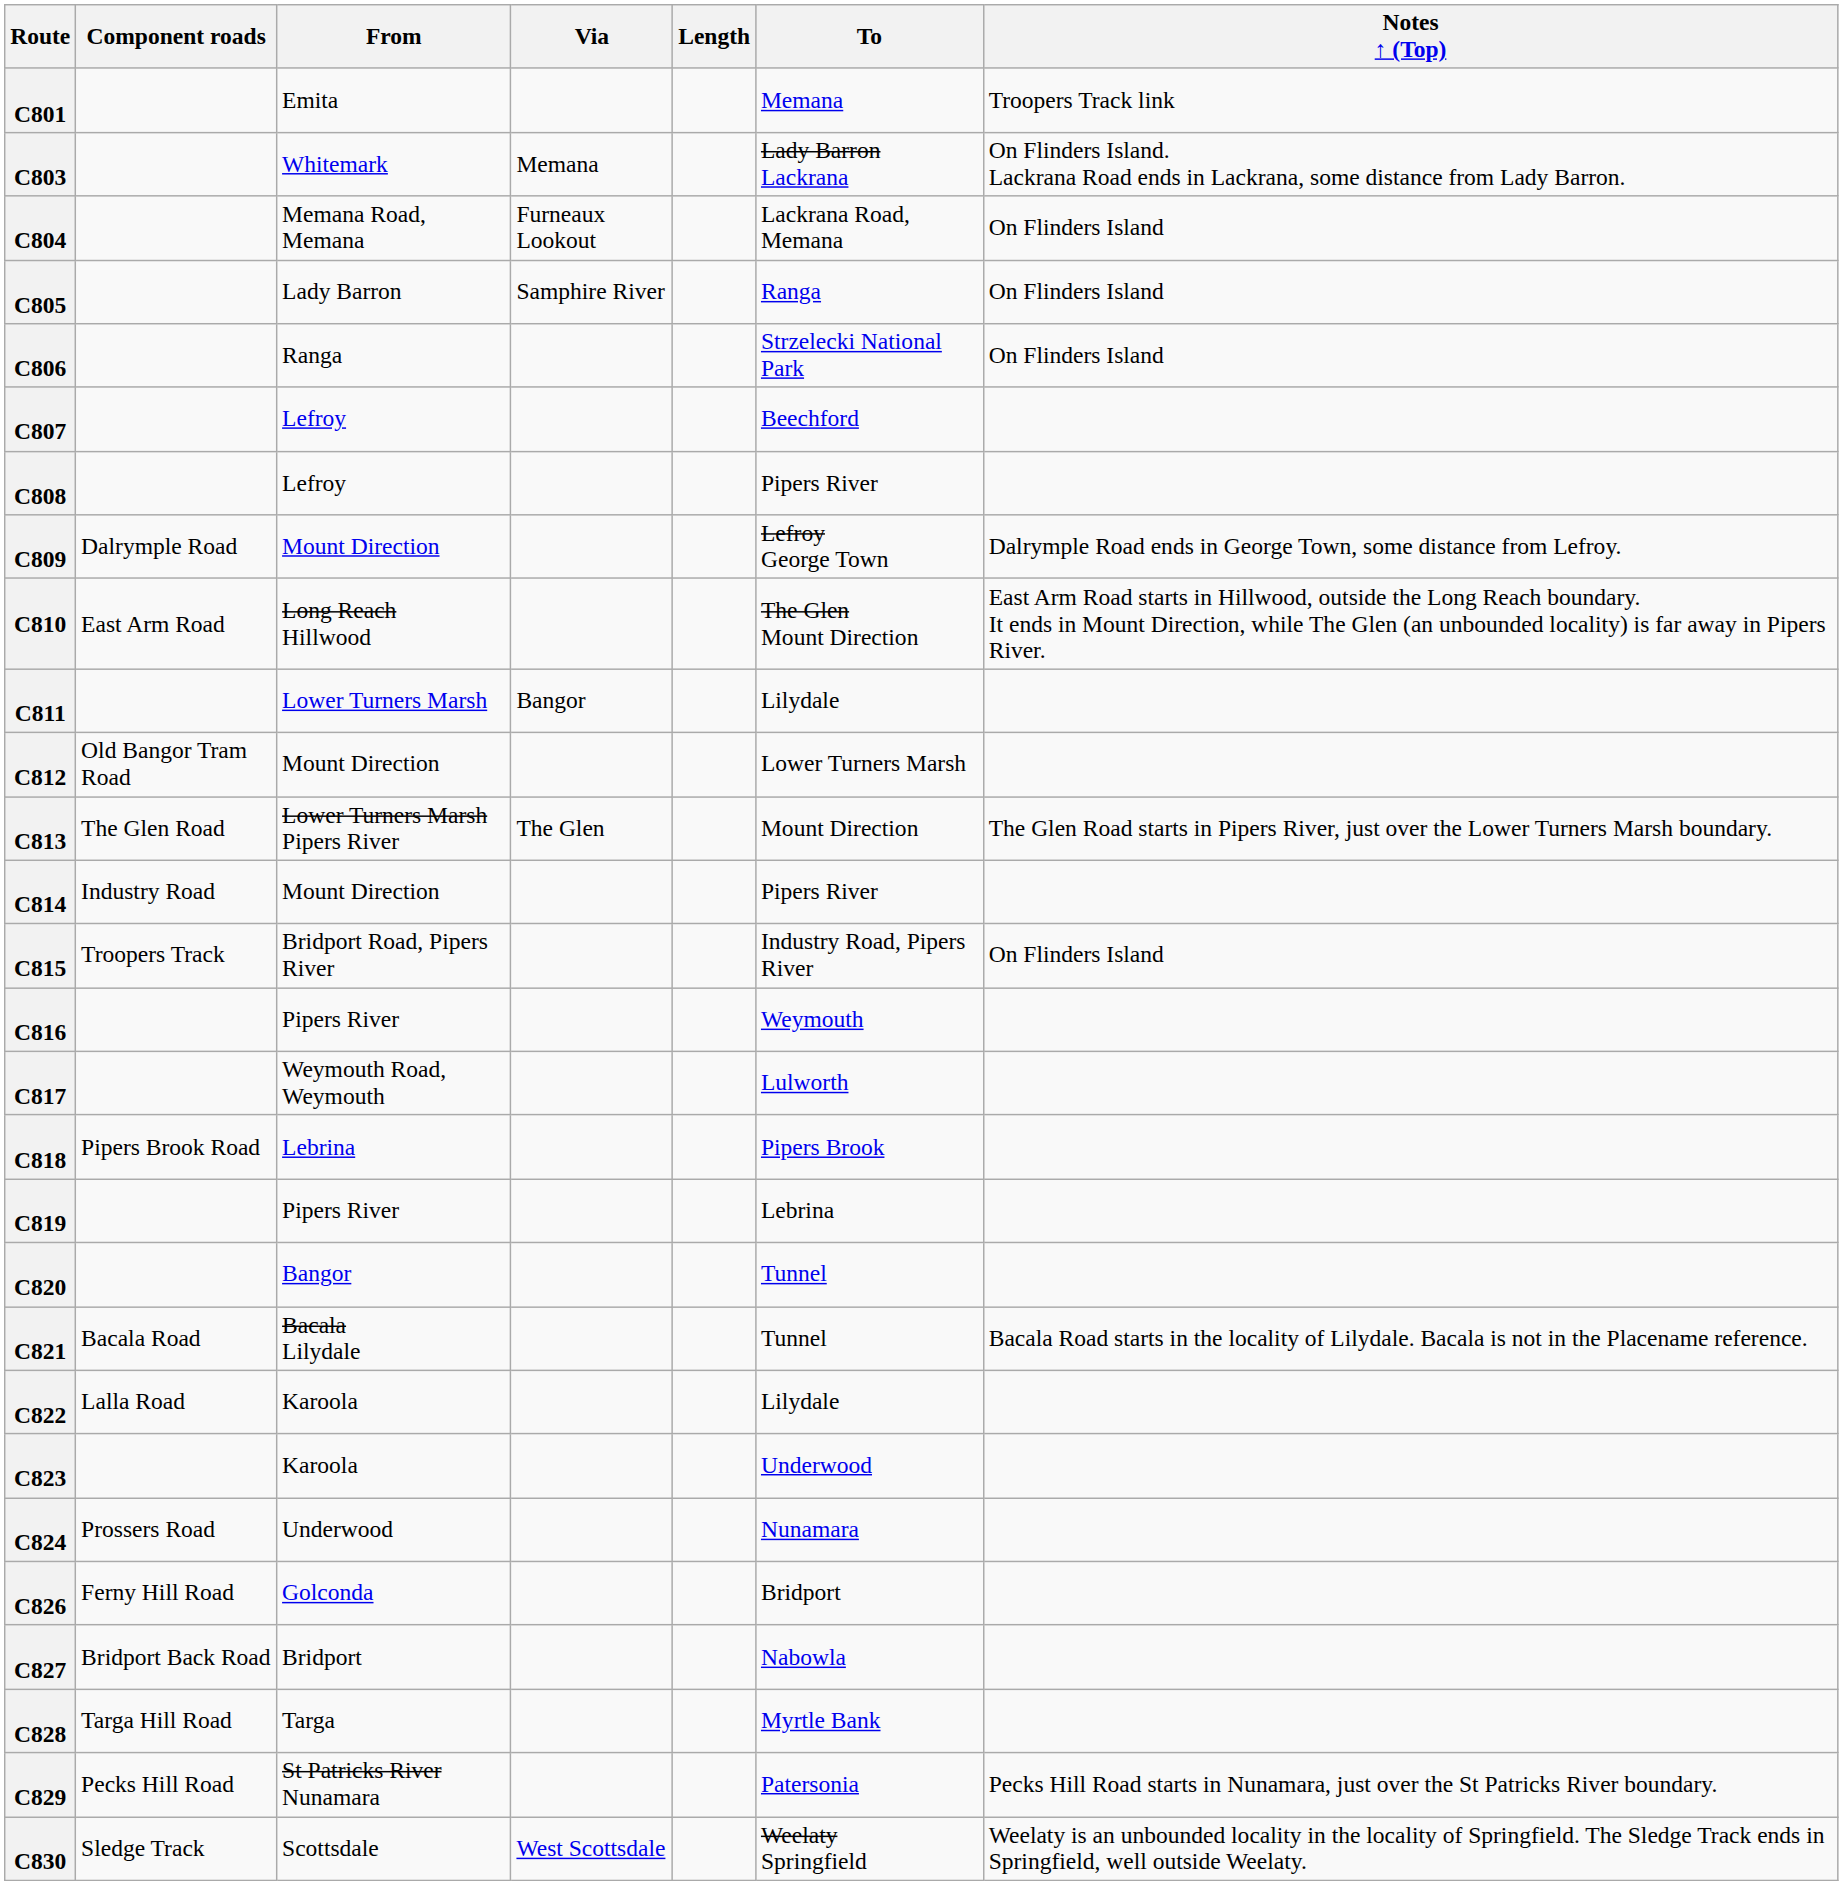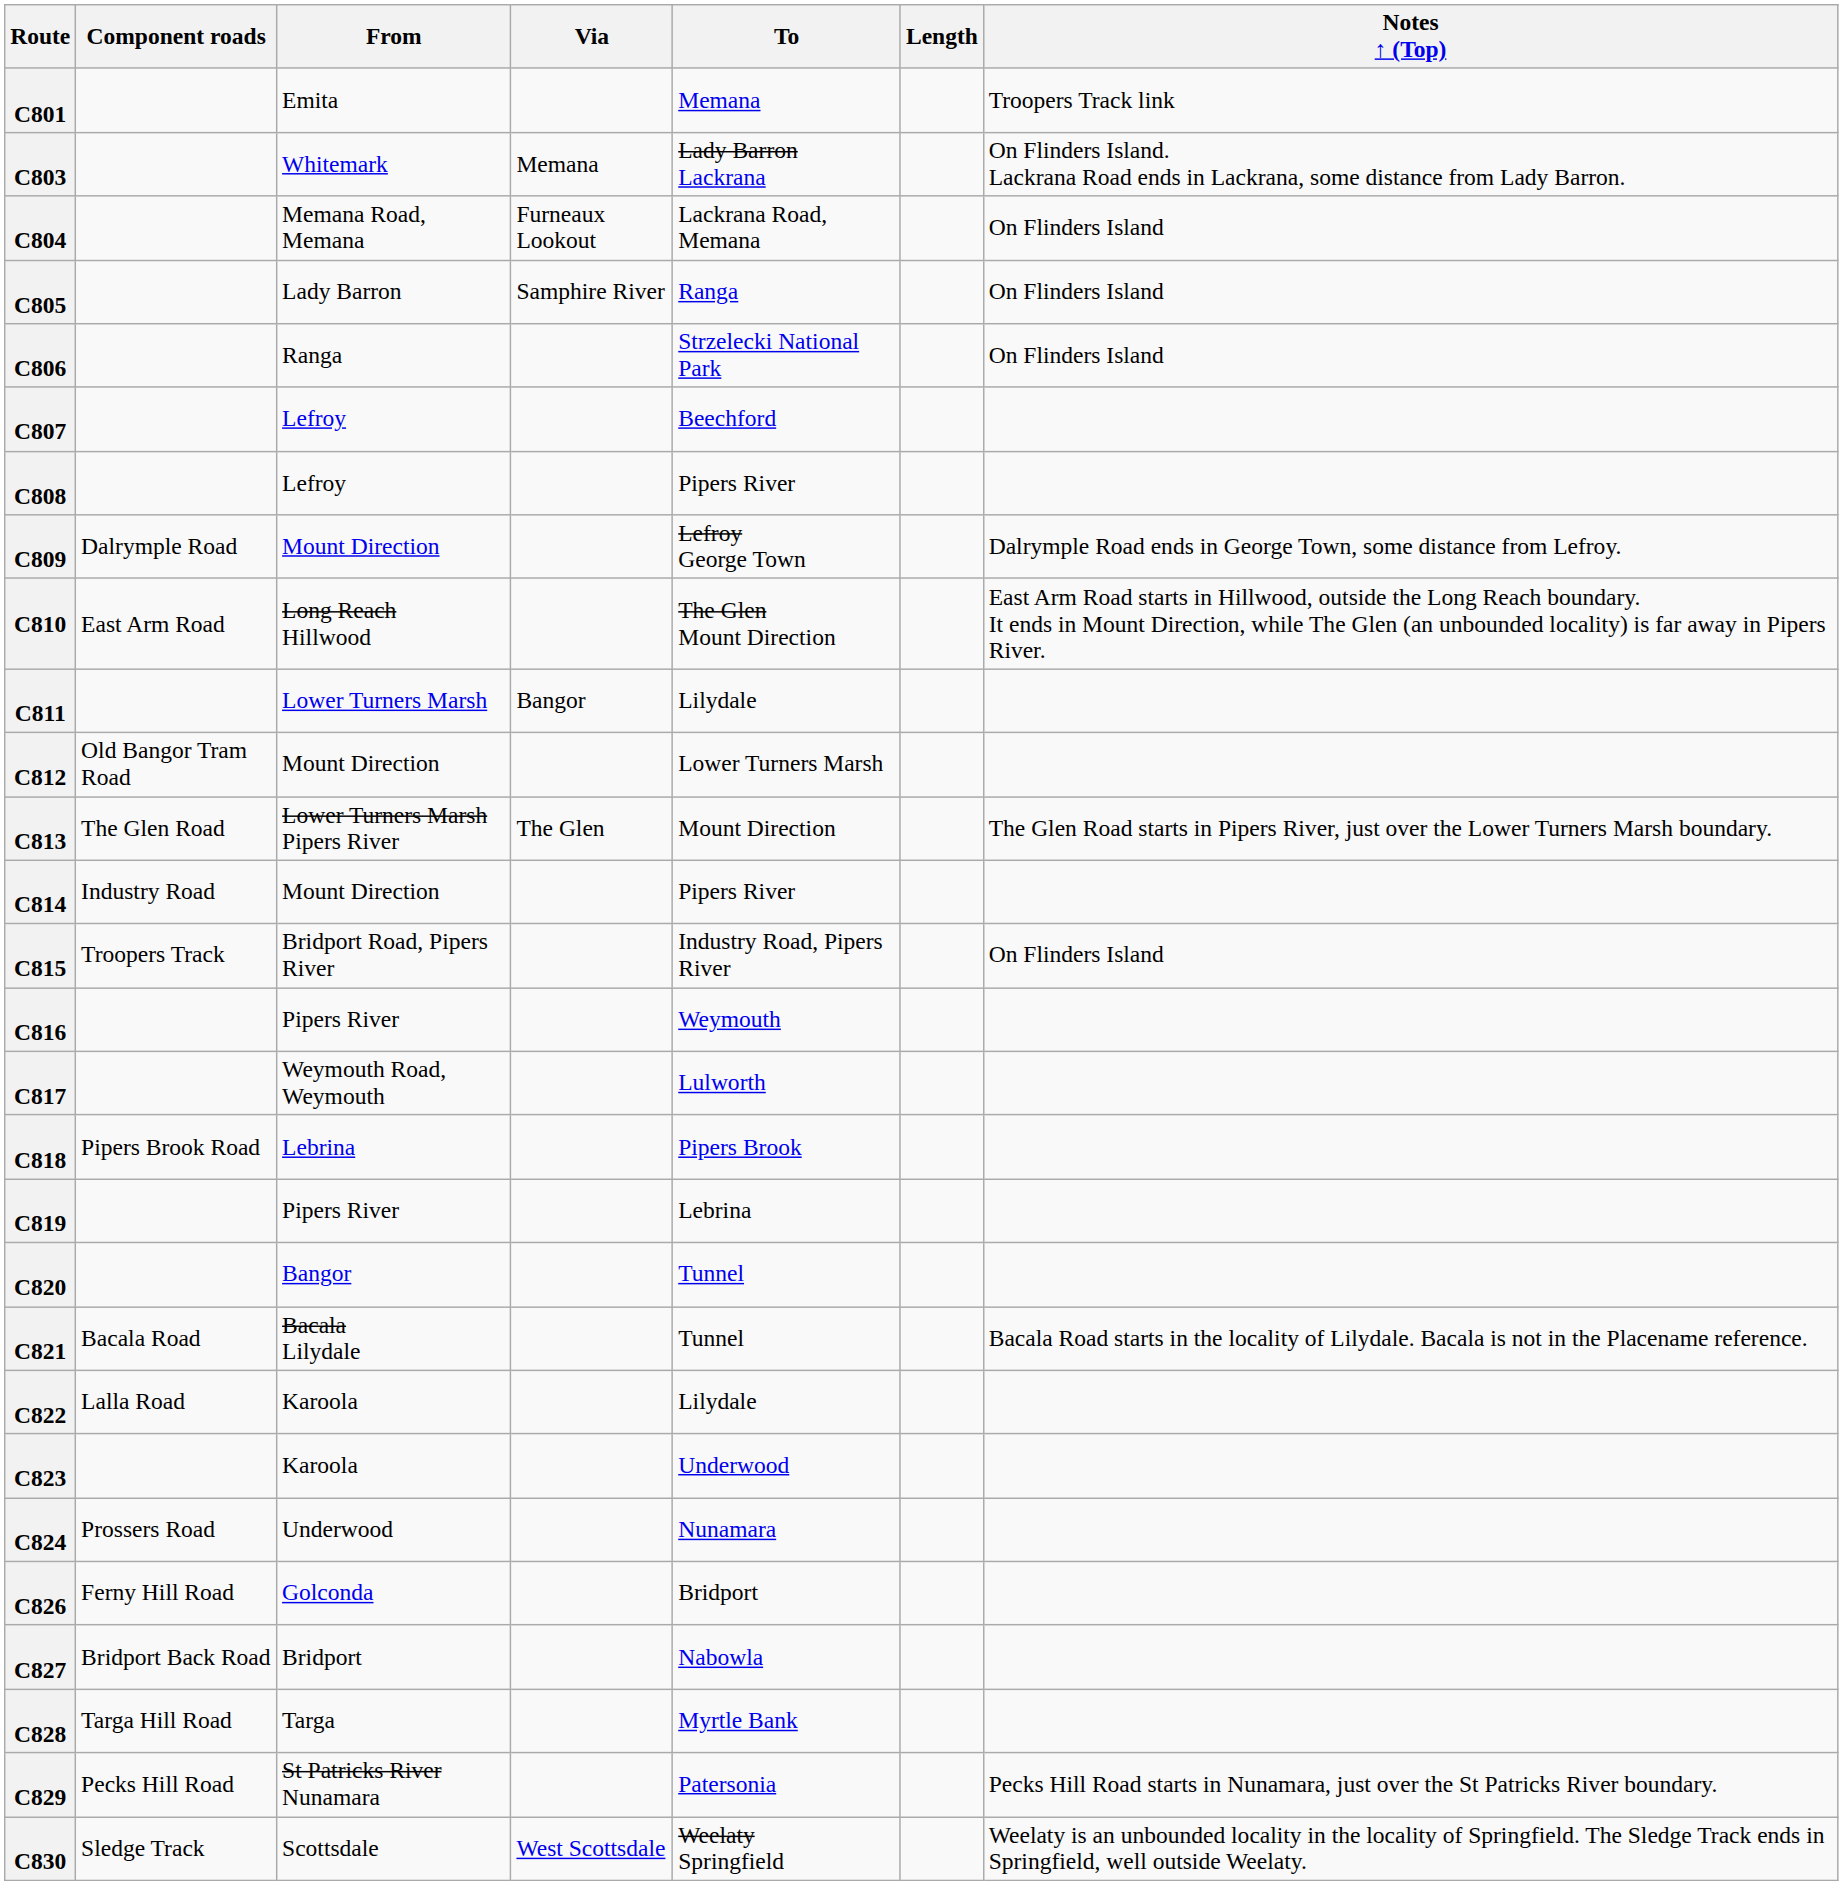 <table class="wikitable">
 <tr>
 <th scope="col">Route</th>
 <th scope="col">Component roads</th>
 <th scope="col">From</th>
 <th scope="col">Via</th>
+<th scope="col">To</th>
 <th scope="col">Length</th>
-<th scope="col">To</th>
 <th scope="col">Notes<br><a href='#'>↑ (Top)</a></th>
 </tr>
 <tr>
 <th style="vertical-align:top; white-space:nowrap;"><br>C801</th>
 <td></td>
 <td>Emita</td>
 <td></td>
+<td><a href='#'>Memana</a></td>
 <td></td>
-<td><a href='#'>Memana</a></td>
 <td>Troopers Track link</td>
 </tr>
 <tr>
 <th style="vertical-align:top; white-space:nowrap;"><br>C803</th>
 <td></td>
 <td><a href='#'>Whitemark</a></td>
 <td>Memana</td>
+<td><s>Lady Barron</s> <br> <a href='#'>Lackrana</a></td>
 <td></td>
-<td><s>Lady Barron</s> <br> <a href='#'>Lackrana</a></td>
 <td>On Flinders Island. <br> Lackrana Road ends in Lackrana, some distance from Lady Barron.</td>
 </tr>
 <tr>
 <th style="vertical-align:top; white-space:nowrap;"><br>C804</th>
 <td></td>
 <td>Memana Road, Memana</td>
 <td>Furneaux Lookout</td>
+<td>Lackrana Road, Memana</td>
 <td></td>
-<td>Lackrana Road, Memana</td>
 <td>On Flinders Island</td>
 </tr>
 <tr>
 <th style="vertical-align:top; white-space:nowrap;"><br>C805</th>
 <td></td>
 <td>Lady Barron</td>
 <td>Samphire River</td>
+<td><a href='#'>Ranga</a></td>
 <td></td>
-<td><a href='#'>Ranga</a></td>
 <td>On Flinders Island</td>
 </tr>
 <tr>
 <th style="vertical-align:top; white-space:nowrap;"><br>C806</th>
 <td></td>
 <td>Ranga</td>
 <td></td>
+<td><a href='#'>Strzelecki National Park</a></td>
 <td></td>
-<td><a href='#'>Strzelecki National Park</a></td>
 <td>On Flinders Island</td>
 </tr>
 <tr>
 <th style="vertical-align:top; white-space:nowrap;"><br>C807</th>
 <td></td>
 <td><a href='#'>Lefroy</a></td>
 <td></td>
+<td><a href='#'>Beechford</a></td>
 <td></td>
-<td><a href='#'>Beechford</a></td>
 <td></td>
 </tr>
 <tr>
 <th style="vertical-align:top; white-space:nowrap;"><br>C808</th>
 <td></td>
 <td>Lefroy</td>
 <td></td>
+<td>Pipers River</td>
 <td></td>
-<td>Pipers River</td>
 <td></td>
 </tr>
 <tr>
 <th style="vertical-align:top; white-space:nowrap;"><br>C809</th>
 <td>Dalrymple Road</td>
 <td><a href='#'>Mount Direction</a></td>
 <td></td>
+<td><s>Lefroy</s> <br> George Town</td>
 <td></td>
-<td><s>Lefroy</s> <br> George Town</td>
 <td>Dalrymple Road ends in George Town, some distance from Lefroy.</td>
 </tr>
 <tr>
 <th style="vertical-align:top; white-space:nowrap;"><br>C810</th>
 <td>East Arm Road</td>
 <td><s>Long Reach</s> <br> Hillwood</td>
 <td></td>
+<td><s>The Glen</s> <br> Mount Direction</td>
 <td></td>
-<td><s>The Glen</s> <br> Mount Direction</td>
 <td>East Arm Road starts in Hillwood, outside the Long Reach boundary. <br> It ends in Mount Direction, while The Glen (an unbounded locality) is far away in Pipers River.</td>
 </tr>
 <tr>
 <th style="vertical-align:top; white-space:nowrap;"><br>C811</th>
 <td></td>
 <td><a href='#'>Lower Turners Marsh</a></td>
 <td>Bangor</td>
+<td>Lilydale</td>
 <td></td>
-<td>Lilydale</td>
 <td></td>
 </tr>
 <tr>
 <th style="vertical-align:top; white-space:nowrap;"><br>C812</th>
 <td>Old Bangor Tram Road</td>
 <td>Mount Direction</td>
 <td></td>
+<td>Lower Turners Marsh</td>
 <td></td>
-<td>Lower Turners Marsh</td>
 <td></td>
 </tr>
 <tr>
 <th style="vertical-align:top; white-space:nowrap;"><br>C813</th>
 <td>The Glen Road</td>
 <td><s>Lower Turners Marsh</s> <br> Pipers River</td>
 <td>The Glen</td>
+<td>Mount Direction</td>
 <td></td>
-<td>Mount Direction</td>
 <td>The Glen Road starts in Pipers River, just over the Lower Turners Marsh boundary.</td>
 </tr>
 <tr>
 <th style="vertical-align:top; white-space:nowrap;"><br>C814</th>
 <td>Industry Road</td>
 <td>Mount Direction</td>
 <td></td>
+<td>Pipers River</td>
 <td></td>
-<td>Pipers River</td>
 <td></td>
 </tr>
 <tr>
 <th style="vertical-align:top; white-space:nowrap;"><br>C815</th>
 <td>Troopers Track</td>
 <td>Bridport Road, Pipers River</td>
 <td></td>
+<td>Industry Road, Pipers River</td>
 <td></td>
-<td>Industry Road, Pipers River</td>
 <td>On Flinders Island</td>
 </tr>
 <tr>
 <th style="vertical-align:top; white-space:nowrap;"><br>C816</th>
 <td></td>
 <td>Pipers River</td>
 <td></td>
+<td><a href='#'>Weymouth</a></td>
 <td></td>
-<td><a href='#'>Weymouth</a></td>
 <td></td>
 </tr>
 <tr>
 <th style="vertical-align:top; white-space:nowrap;"><br>C817</th>
 <td></td>
 <td>Weymouth Road, Weymouth</td>
 <td></td>
+<td><a href='#'>Lulworth</a></td>
 <td></td>
-<td><a href='#'>Lulworth</a></td>
 <td></td>
 </tr>
 <tr>
 <th style="vertical-align:top; white-space:nowrap;"><br>C818</th>
 <td>Pipers Brook Road</td>
 <td><a href='#'>Lebrina</a></td>
 <td></td>
+<td><a href='#'>Pipers Brook</a></td>
 <td></td>
-<td><a href='#'>Pipers Brook</a></td>
 <td></td>
 </tr>
 <tr>
 <th style="vertical-align:top; white-space:nowrap;"><br>C819</th>
 <td></td>
 <td>Pipers River</td>
 <td></td>
+<td>Lebrina</td>
 <td></td>
-<td>Lebrina</td>
 <td></td>
 </tr>
 <tr>
 <th style="vertical-align:top; white-space:nowrap;"><br>C820</th>
 <td></td>
 <td><a href='#'>Bangor</a></td>
 <td></td>
+<td><a href='#'>Tunnel</a></td>
 <td></td>
-<td><a href='#'>Tunnel</a></td>
 <td></td>
 </tr>
 <tr>
 <th style="vertical-align:top; white-space:nowrap;"><br>C821</th>
 <td>Bacala Road</td>
 <td><s>Bacala</s> <br> Lilydale</td>
 <td></td>
+<td>Tunnel</td>
 <td></td>
-<td>Tunnel</td>
 <td>Bacala Road starts in the locality of Lilydale. Bacala is not in the Placename reference.</td>
 </tr>
 <tr>
 <th style="vertical-align:top; white-space:nowrap;"><br>C822</th>
 <td>Lalla Road</td>
 <td>Karoola</td>
 <td></td>
+<td>Lilydale</td>
 <td></td>
-<td>Lilydale</td>
 <td></td>
 </tr>
 <tr>
 <th style="vertical-align:top; white-space:nowrap;"><br>C823</th>
 <td></td>
 <td>Karoola</td>
 <td></td>
+<td><a href='#'>Underwood</a></td>
 <td></td>
-<td><a href='#'>Underwood</a></td>
 <td></td>
 </tr>
 <tr>
 <th style="vertical-align:top; white-space:nowrap;"><br>C824</th>
 <td>Prossers Road</td>
 <td>Underwood</td>
 <td></td>
+<td><a href='#'>Nunamara</a></td>
 <td></td>
-<td><a href='#'>Nunamara</a></td>
 <td></td>
 </tr>
 <tr>
 <th style="vertical-align:top; white-space:nowrap;"><br>C826</th>
 <td>Ferny Hill Road</td>
 <td><a href='#'>Golconda</a></td>
 <td></td>
+<td>Bridport</td>
 <td></td>
-<td>Bridport</td>
 <td></td>
 </tr>
 <tr>
 <th style="vertical-align:top; white-space:nowrap;"><br>C827</th>
 <td>Bridport Back Road</td>
 <td>Bridport</td>
 <td></td>
+<td><a href='#'>Nabowla</a></td>
 <td></td>
-<td><a href='#'>Nabowla</a></td>
 <td></td>
 </tr>
 <tr>
 <th style="vertical-align:top; white-space:nowrap;"><br>C828</th>
 <td>Targa Hill Road</td>
 <td>Targa</td>
 <td></td>
+<td><a href='#'>Myrtle Bank</a></td>
 <td></td>
-<td><a href='#'>Myrtle Bank</a></td>
 <td></td>
 </tr>
 <tr>
 <th style="vertical-align:top; white-space:nowrap;"><br>C829</th>
 <td>Pecks Hill Road</td>
 <td><s>St Patricks River</s> <br> Nunamara</td>
 <td></td>
+<td><a href='#'>Patersonia</a></td>
 <td></td>
-<td><a href='#'>Patersonia</a></td>
 <td>Pecks Hill Road starts in Nunamara, just over the St Patricks River boundary.</td>
 </tr>
 <tr>
 <th style="vertical-align:top; white-space:nowrap;"><br>C830</th>
 <td>Sledge Track</td>
 <td>Scottsdale</td>
 <td><a href='#'>West Scottsdale</a></td>
+<td><s>Weelaty</s> <br> Springfield</td>
 <td></td>
-<td><s>Weelaty</s> <br> Springfield</td>
 <td>Weelaty is an unbounded locality in the locality of Springfield. The Sledge Track ends in Springfield, well outside Weelaty.</td>
 </tr>
 </table>
